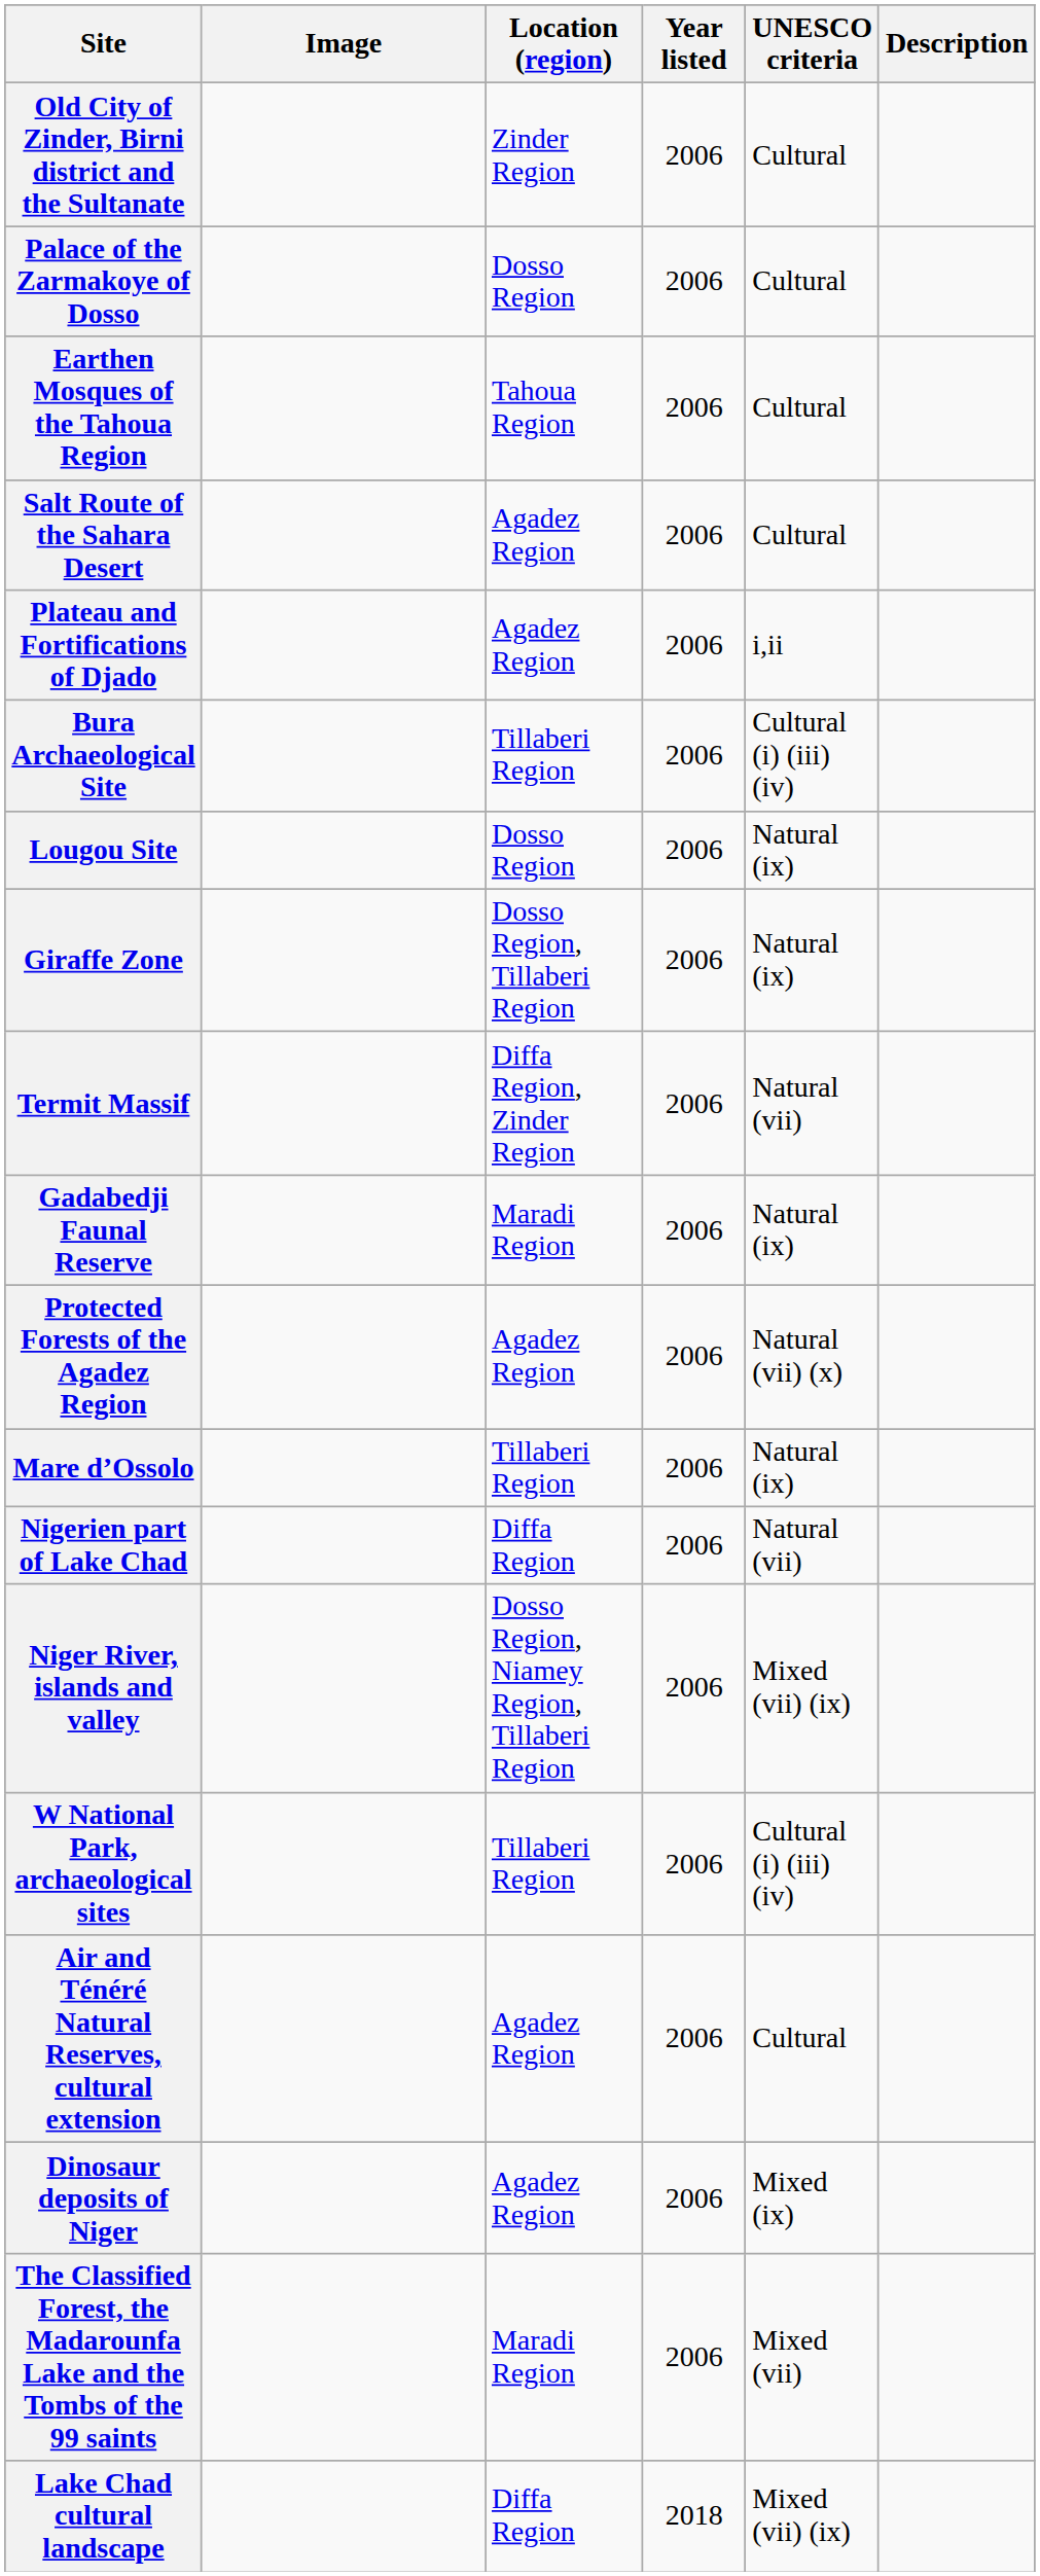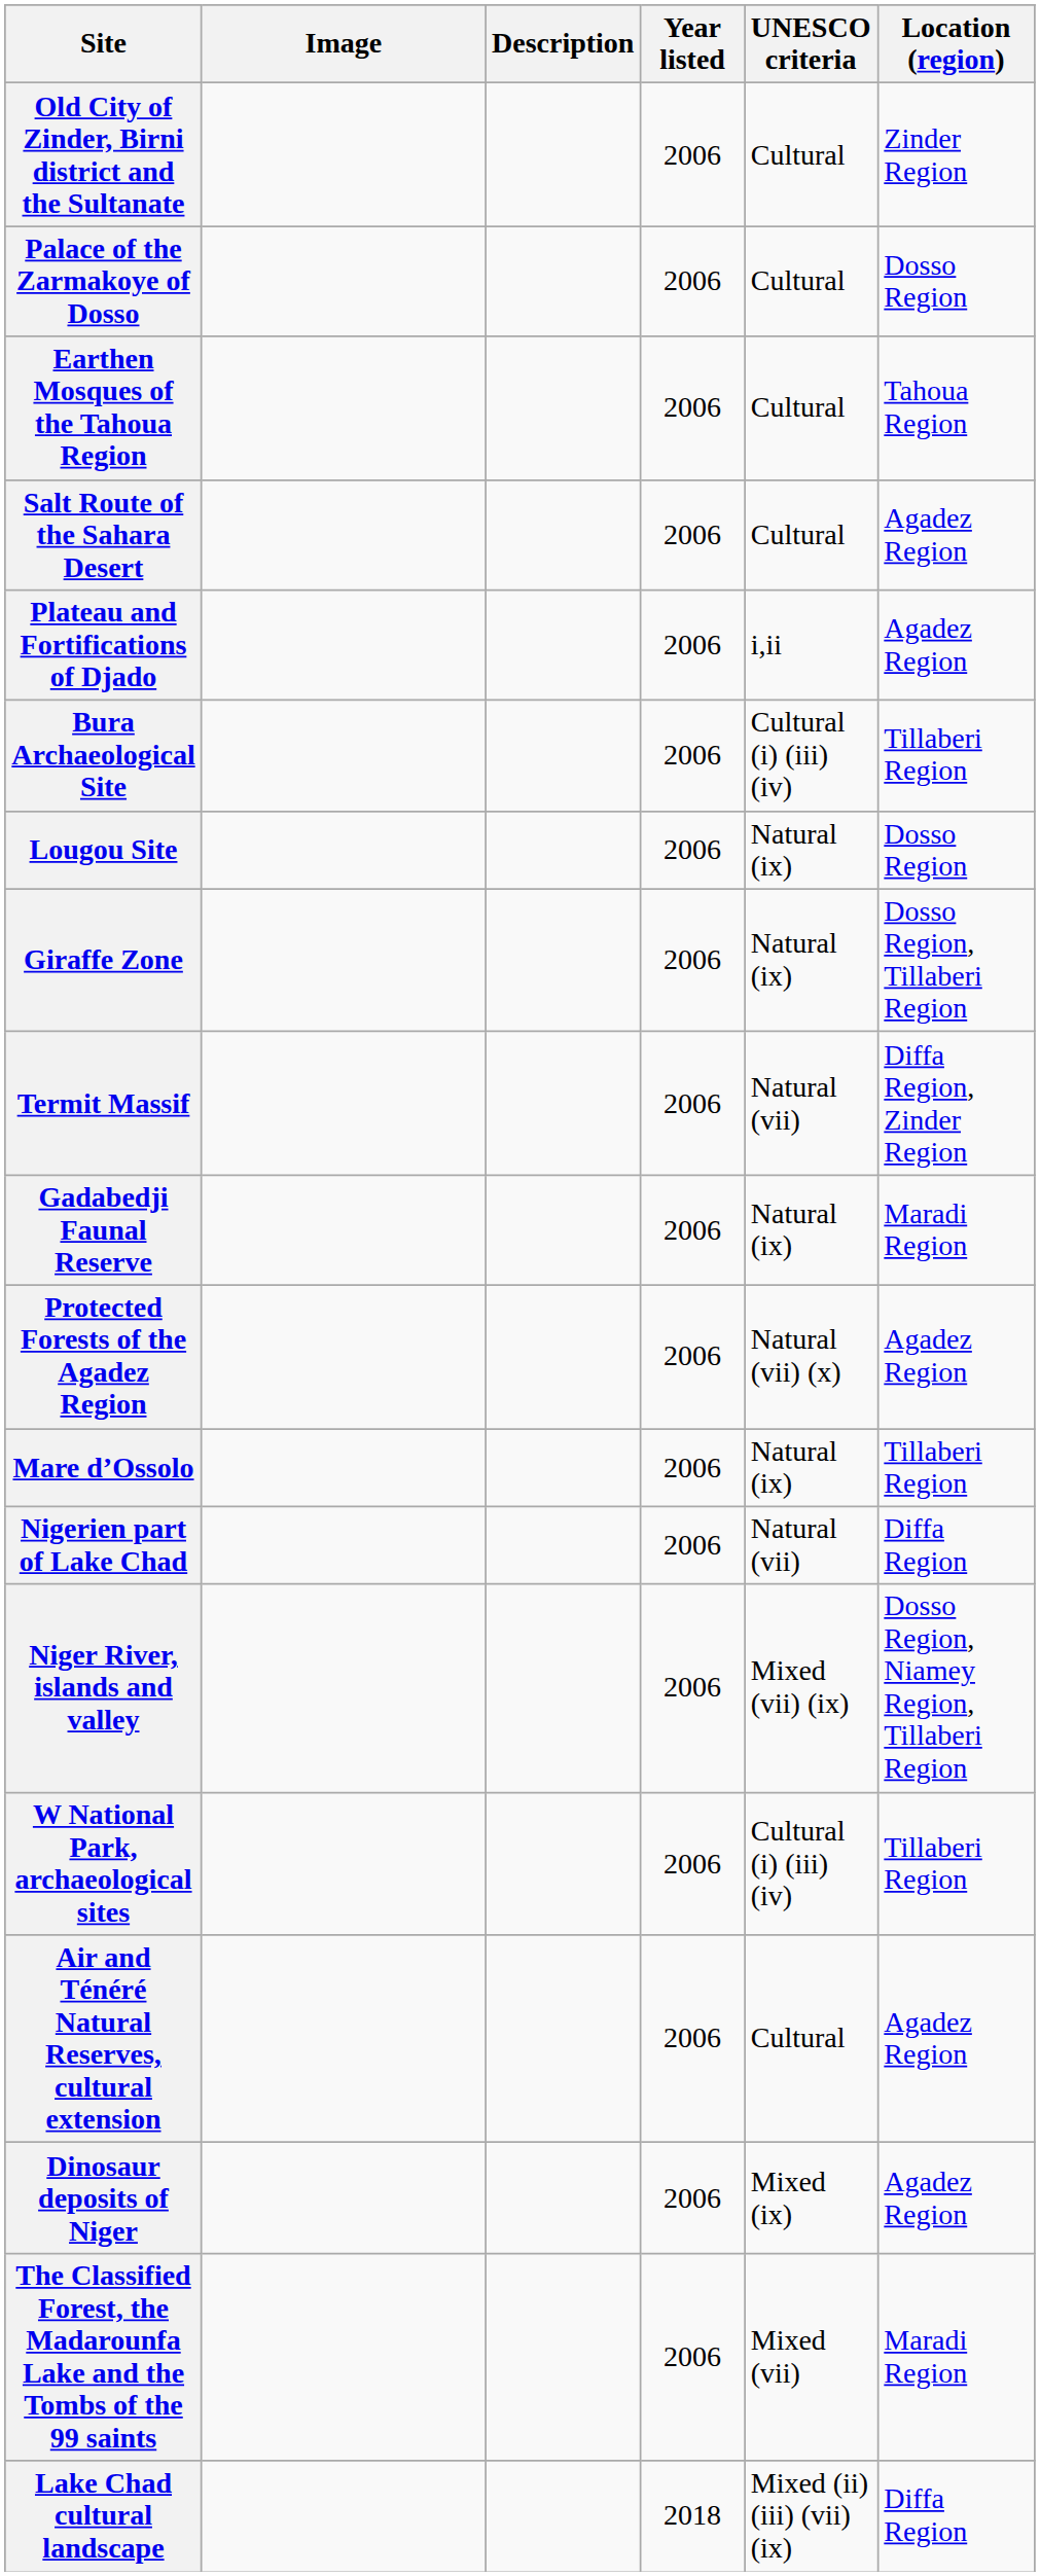 <table class="wikitable sortable plainrowheaders">
 <tr>
 <th style="width:100px;" scope="col">Site</th>
 <th class="unsortable" style="width:150px;" scope="col">Image</th>
-<th style="width:80px;" scope="col">Location (<a href='#'>region</a>)</th>
+<th scope="col" class="unsortable">Description</th>
 <th style="width:50px;" scope="col">Year listed</th>
 <th style="width:60px;" scope="col">UNESCO criteria</th>
-<th scope="col" class="unsortable">Description</th>
+<th style="width:80px;" scope="col">Location (<a href='#'>region</a>)</th>
 </tr>
 <tr>
 <th scope="row"><a href='#'>Old City of Zinder, Birni district and the Sultanate</a></th>
 <td></td>
-<td><a href='#'>Zinder Region</a></td>
+<td></td>
 <td align="center">2006</td>
 <td>Cultural</td>
-<td></td>
+<td><a href='#'>Zinder Region</a></td>
 </tr>
 <tr>
 <th scope="row"><a href='#'>Palace of the Zarmakoye of Dosso</a></th>
 <td></td>
-<td><a href='#'>Dosso Region</a></td>
+<td></td>
 <td align="center">2006</td>
 <td>Cultural</td>
-<td></td>
+<td><a href='#'>Dosso Region</a></td>
 </tr>
 <tr>
 <th scope="row"><a href='#'>Earthen Mosques of the Tahoua Region</a></th>
 <td></td>
-<td><a href='#'>Tahoua Region</a></td>
+<td></td>
 <td align="center">2006</td>
 <td>Cultural</td>
-<td></td>
+<td><a href='#'>Tahoua Region</a></td>
 </tr>
 <tr>
 <th scope="row"><a href='#'>Salt Route of the Sahara Desert</a></th>
 <td></td>
-<td><a href='#'>Agadez Region</a></td>
+<td></td>
 <td align="center">2006</td>
 <td>Cultural</td>
-<td></td>
+<td><a href='#'>Agadez Region</a></td>
 </tr>
 <tr>
 <th scope="row"><a href='#'>Plateau and Fortifications of Djado</a></th>
 <td></td>
-<td><a href='#'>Agadez Region</a></td>
+<td></td>
 <td align="center">2006</td>
 <td>i,ii</td>
-<td></td>
+<td><a href='#'>Agadez Region</a></td>
 </tr>
 <tr>
 <th scope="row"><a href='#'>Bura Archaeological Site</a></th>
 <td></td>
-<td><a href='#'>Tillaberi Region</a></td>
+<td></td>
 <td align="center">2006</td>
 <td>Cultural (i) (iii) (iv)</td>
-<td></td>
+<td><a href='#'>Tillaberi Region</a></td>
 </tr>
 <tr>
 <th scope="row"><a href='#'>Lougou Site</a></th>
 <td></td>
-<td><a href='#'>Dosso Region</a></td>
+<td></td>
 <td align="center">2006</td>
 <td>Natural (ix)</td>
-<td></td>
+<td><a href='#'>Dosso Region</a></td>
 </tr>
 <tr>
 <th scope="row"><a href='#'>Giraffe Zone</a></th>
 <td></td>
-<td><a href='#'>Dosso Region</a>, <a href='#'>Tillaberi Region</a></td>
+<td></td>
 <td align="center">2006</td>
 <td>Natural (ix)</td>
-<td></td>
+<td><a href='#'>Dosso Region</a>, <a href='#'>Tillaberi Region</a></td>
 </tr>
 <tr>
 <th scope="row"><a href='#'>Termit Massif</a></th>
 <td></td>
-<td><a href='#'>Diffa Region</a>, <a href='#'>Zinder Region</a></td>
+<td></td>
 <td align="center">2006</td>
 <td>Natural (vii)</td>
-<td></td>
+<td><a href='#'>Diffa Region</a>, <a href='#'>Zinder Region</a></td>
 </tr>
 <tr>
 <th scope="row"><a href='#'>Gadabedji Faunal Reserve</a></th>
 <td></td>
-<td><a href='#'>Maradi Region</a></td>
+<td></td>
 <td align="center">2006</td>
 <td>Natural (ix)</td>
-<td></td>
+<td><a href='#'>Maradi Region</a></td>
 </tr>
 <tr>
 <th scope="row"><a href='#'>Protected Forests of the Agadez Region</a></th>
 <td></td>
-<td><a href='#'>Agadez Region</a></td>
+<td></td>
 <td align="center">2006</td>
 <td>Natural (vii) (x)</td>
-<td></td>
+<td><a href='#'>Agadez Region</a></td>
 </tr>
 <tr>
 <th scope="row"><a href='#'>Mare d’Ossolo</a></th>
 <td></td>
-<td><a href='#'>Tillaberi Region</a></td>
+<td></td>
 <td align="center">2006</td>
 <td>Natural (ix)</td>
-<td></td>
+<td><a href='#'>Tillaberi Region</a></td>
 </tr>
 <tr>
 <th scope="row"><a href='#'>Nigerien part of Lake Chad</a></th>
 <td></td>
-<td><a href='#'>Diffa Region</a></td>
+<td></td>
 <td align="center">2006</td>
 <td>Natural (vii)</td>
-<td></td>
+<td><a href='#'>Diffa Region</a></td>
 </tr>
 <tr>
 <th scope="row"><a href='#'>Niger River, islands and valley</a></th>
 <td></td>
-<td><a href='#'>Dosso Region</a>, <a href='#'>Niamey Region</a>, <a href='#'>Tillaberi Region</a></td>
+<td></td>
 <td align="center">2006</td>
 <td>Mixed (vii) (ix)</td>
-<td></td>
+<td><a href='#'>Dosso Region</a>, <a href='#'>Niamey Region</a>, <a href='#'>Tillaberi Region</a></td>
 </tr>
 <tr>
 <th scope="row"><a href='#'>W National Park, archaeological sites</a></th>
 <td></td>
-<td><a href='#'>Tillaberi Region</a></td>
+<td></td>
 <td align="center">2006</td>
 <td>Cultural (i) (iii) (iv)</td>
-<td></td>
+<td><a href='#'>Tillaberi Region</a></td>
 </tr>
 <tr>
 <th scope="row"><a href='#'>Air and Ténéré Natural Reserves, cultural extension</a></th>
 <td></td>
-<td><a href='#'>Agadez Region</a></td>
+<td></td>
 <td align="center">2006</td>
 <td>Cultural</td>
-<td></td>
+<td><a href='#'>Agadez Region</a></td>
 </tr>
 <tr>
 <th scope="row"><a href='#'>Dinosaur deposits of Niger</a></th>
 <td></td>
-<td><a href='#'>Agadez Region</a></td>
+<td></td>
 <td align="center">2006</td>
 <td>Mixed (ix)</td>
-<td></td>
+<td><a href='#'>Agadez Region</a></td>
 </tr>
 <tr>
 <th scope="row"><a href='#'>The Classified Forest, the Madarounfa Lake and the Tombs of the 99 saints</a></th>
 <td></td>
-<td><a href='#'>Maradi Region</a></td>
+<td></td>
 <td align="center">2006</td>
 <td>Mixed (vii)</td>
-<td></td>
+<td><a href='#'>Maradi Region</a></td>
 </tr>
 <tr>
 <th scope="row"><a href='#'>Lake Chad cultural landscape</a></th>
 <td></td>
+<td></td>
+<td align="center">2018</td>
+<td>Mixed (ii) (iii) (vii) (ix)</td>
 <td><a href='#'>Diffa Region</a></td>
-<td align="center">2018</td>
-<td>Mixed (vii) (ix)</td>
-<td></td>
 </tr>
 </table>
